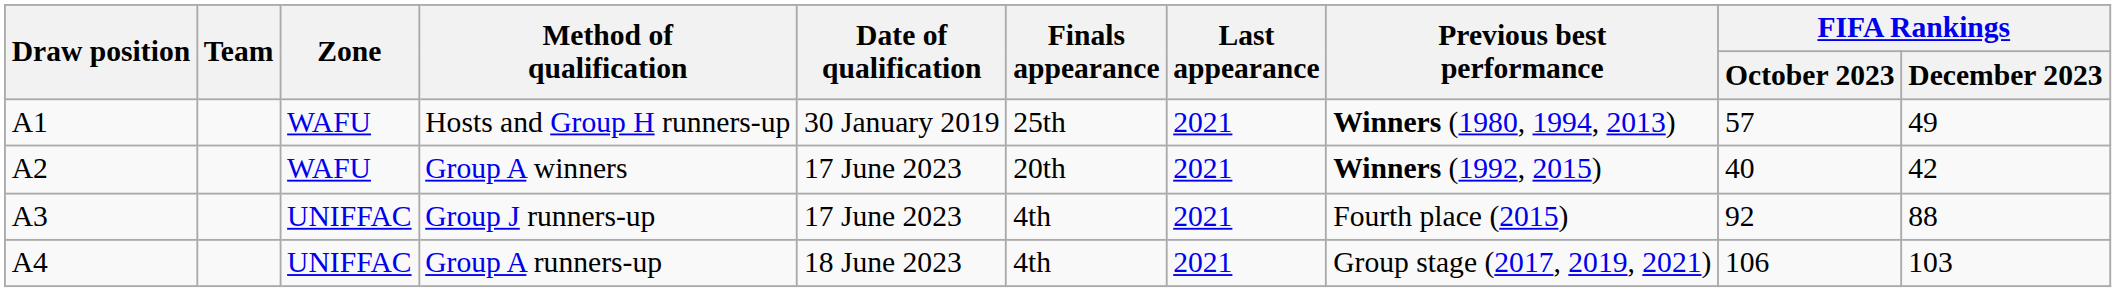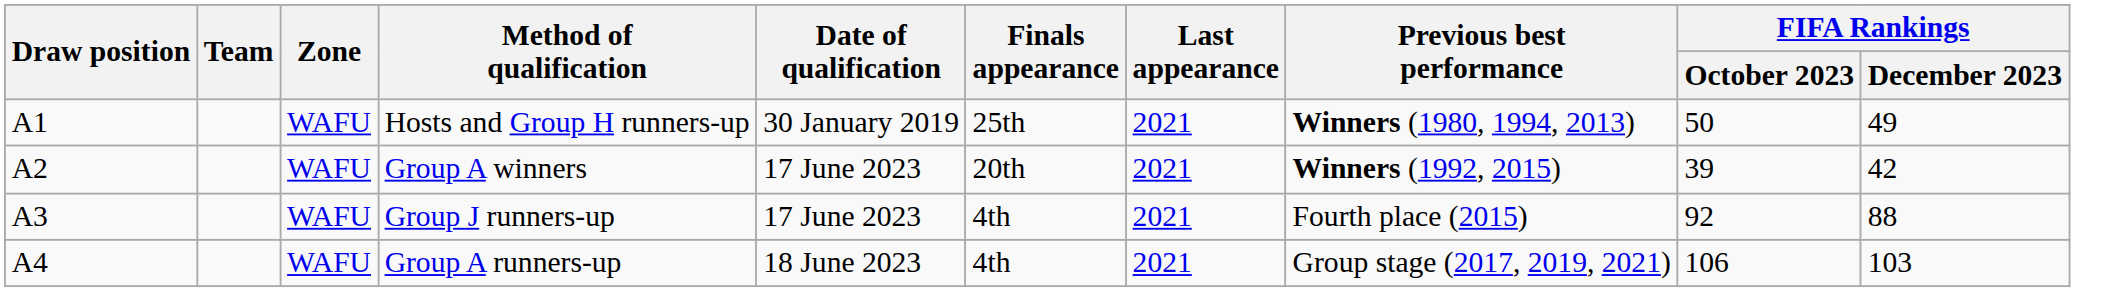 <table class="wikitable sortable">
 <tr>
 <th rowspan=2>Draw position</th>
 <th rowspan=2>Team</th>
 <th rowspan=2>Zone</th>
 <th rowspan=2>Method of<br>qualification</th>
 <th rowspan=2>Date of<br>qualification</th>
 <th rowspan=2>Finals<br>appearance</th>
 <th rowspan=2>Last<br>appearance</th>
 <th rowspan=2>Previous best<br>performance</th>
 <th colspan=2><a href='#'>FIFA Rankings</a></th>
 </tr>
 <tr>
 <th>October 2023</th>
 <th>December 2023</th>
 </tr>
 <tr>
 <td>A1</td>
 <td style=white-space:nowrap></td>
 <td><a href='#'>WAFU</a></td>
 <td data-sort-value="*">Hosts and <a href='#'>Group H</a> runners-up</td>
 <td data-sort-value="0">30 January 2019</td>
 <td>25th</td>
 <td><a href='#'>2021</a></td>
 <td data-sort-value="1.2"><strong>Winners</strong> (<a href='#'>1980</a>, <a href='#'>1994</a>, <a href='#'>2013</a>)</td>
-<td>57</td>
+<td>50</td>
 <td>49</td>
 </tr>
 <tr>
 <td>A2</td>
 <td style=white-space:nowrap></td>
 <td><a href='#'>WAFU</a></td>
 <td data-sort-value="A2"><a href='#'>Group A</a> winners</td>
 <td data-sort-value="10">17 June 2023</td>
 <td>20th</td>
 <td><a href='#'>2021</a></td>
 <td data-sort-value="1.1"><strong>Winners</strong> (<a href='#'>1992</a>, <a href='#'>2015</a>)</td>
-<td>40</td>
+<td>39</td>
 <td>42</td>
 </tr>
 <tr>
 <td>A3</td>
 <td style=white-space:nowrap></td>
-<td><a href='#'>UNIFFAC</a></td>
+<td><a href='#'>WAFU</a></td>
 <td data-sort-value="A3"><a href='#'>Group J</a> runners-up</td>
 <td data-sort-value="9">17 June 2023</td>
 <td>4th</td>
 <td><a href='#'>2021</a></td>
 <td data-sort-value="1.3">Fourth place (<a href='#'>2015</a>)</td>
 <td>92</td>
 <td>88</td>
 </tr>
 <tr>
 <td>A4</td>
 <td style=white-space:nowrap></td>
-<td><a href='#'>UNIFFAC</a></td>
+<td><a href='#'>WAFU</a></td>
 <td data-sort-value="A4"><a href='#'>Group A</a> runners-up</td>
 <td data-sort-value="11">18 June 2023</td>
 <td>4th</td>
 <td><a href='#'>2021</a></td>
 <td data-sort-value="1.4">Group stage (<a href='#'>2017</a>, <a href='#'>2019</a>, <a href='#'>2021</a>)</td>
 <td>106</td>
 <td>103</td>
 </tr>
 </table>
